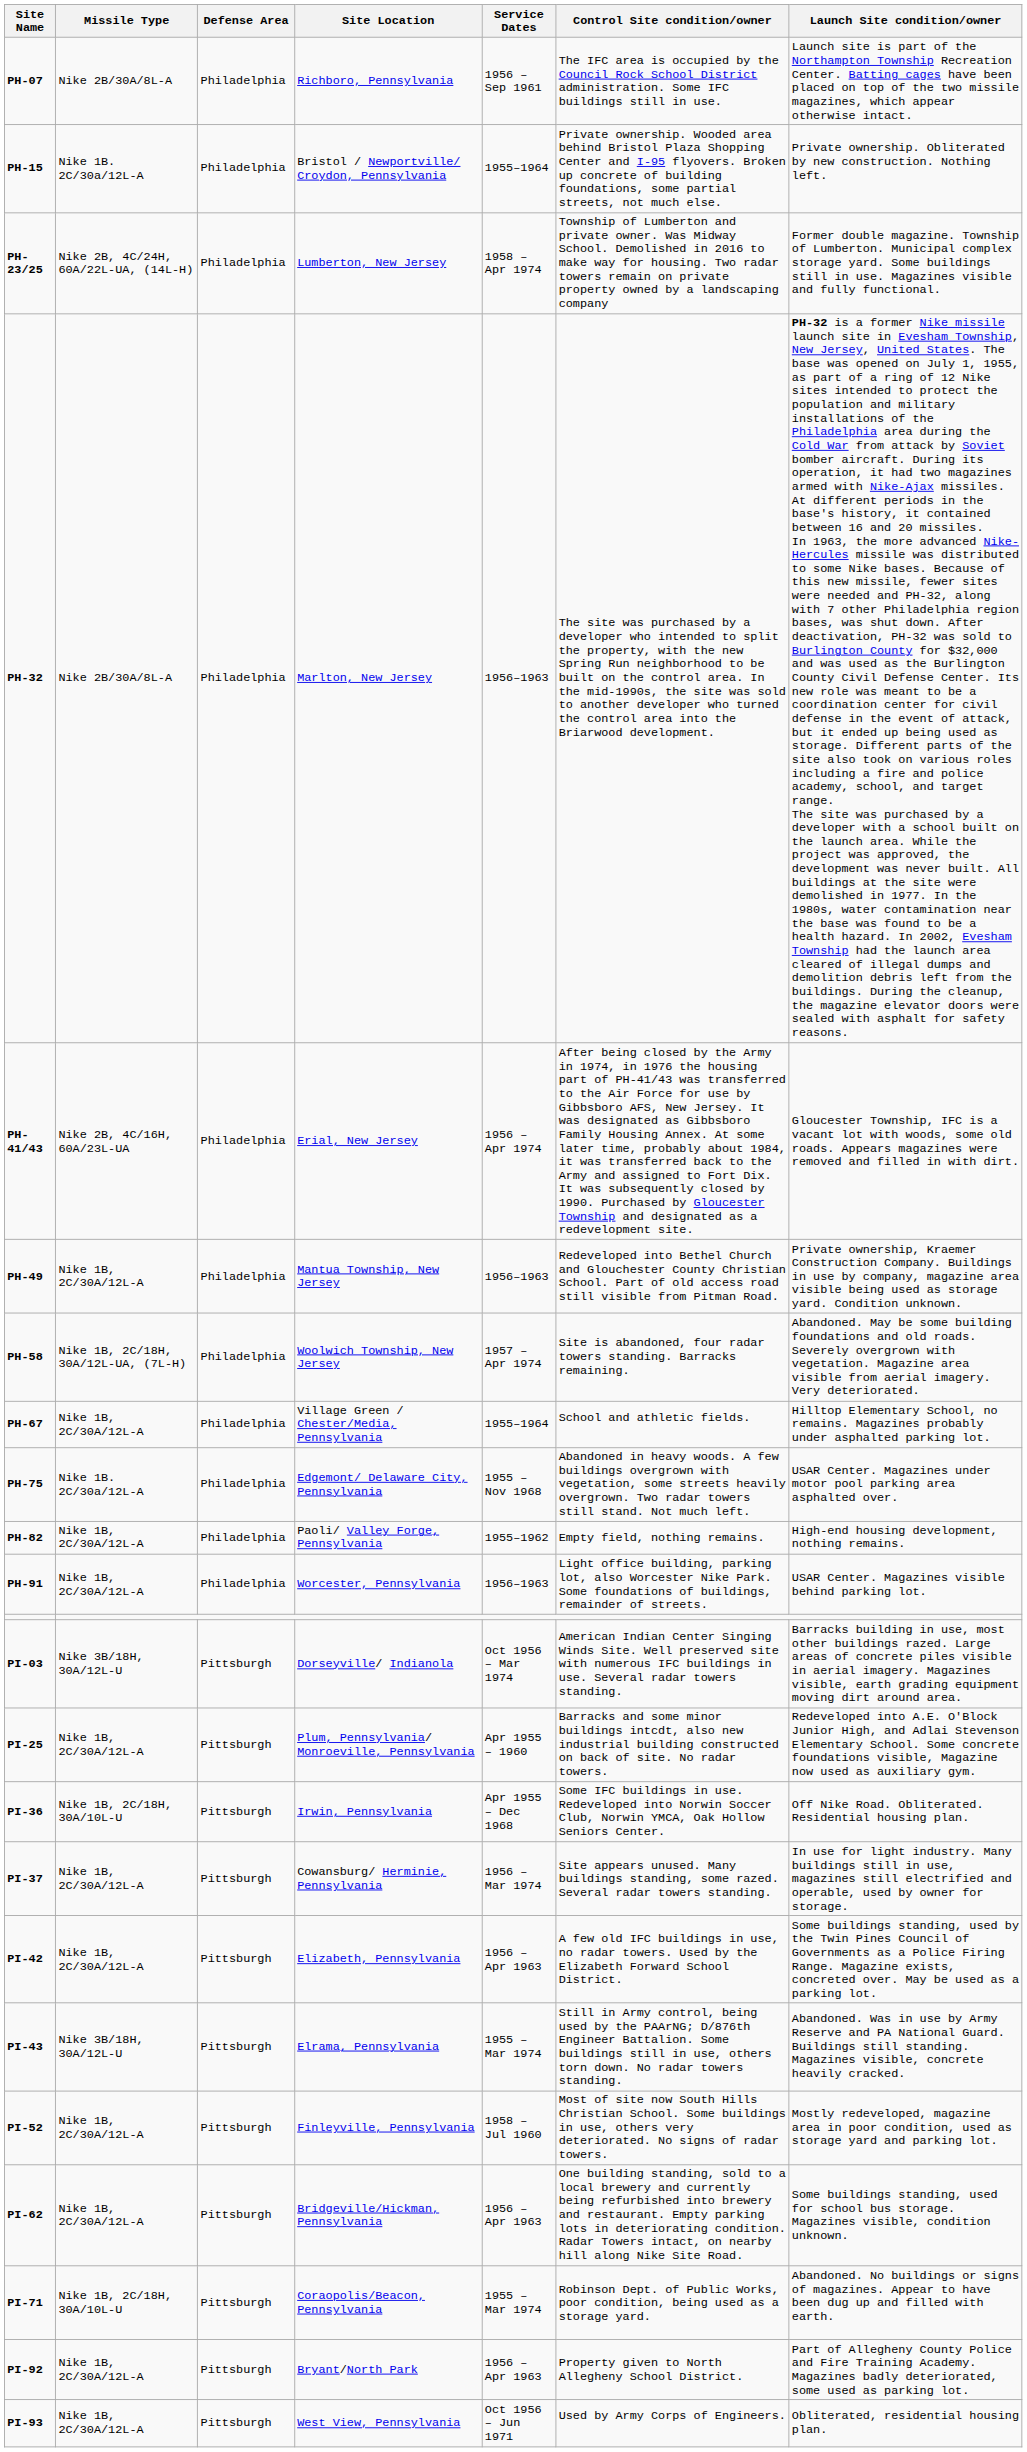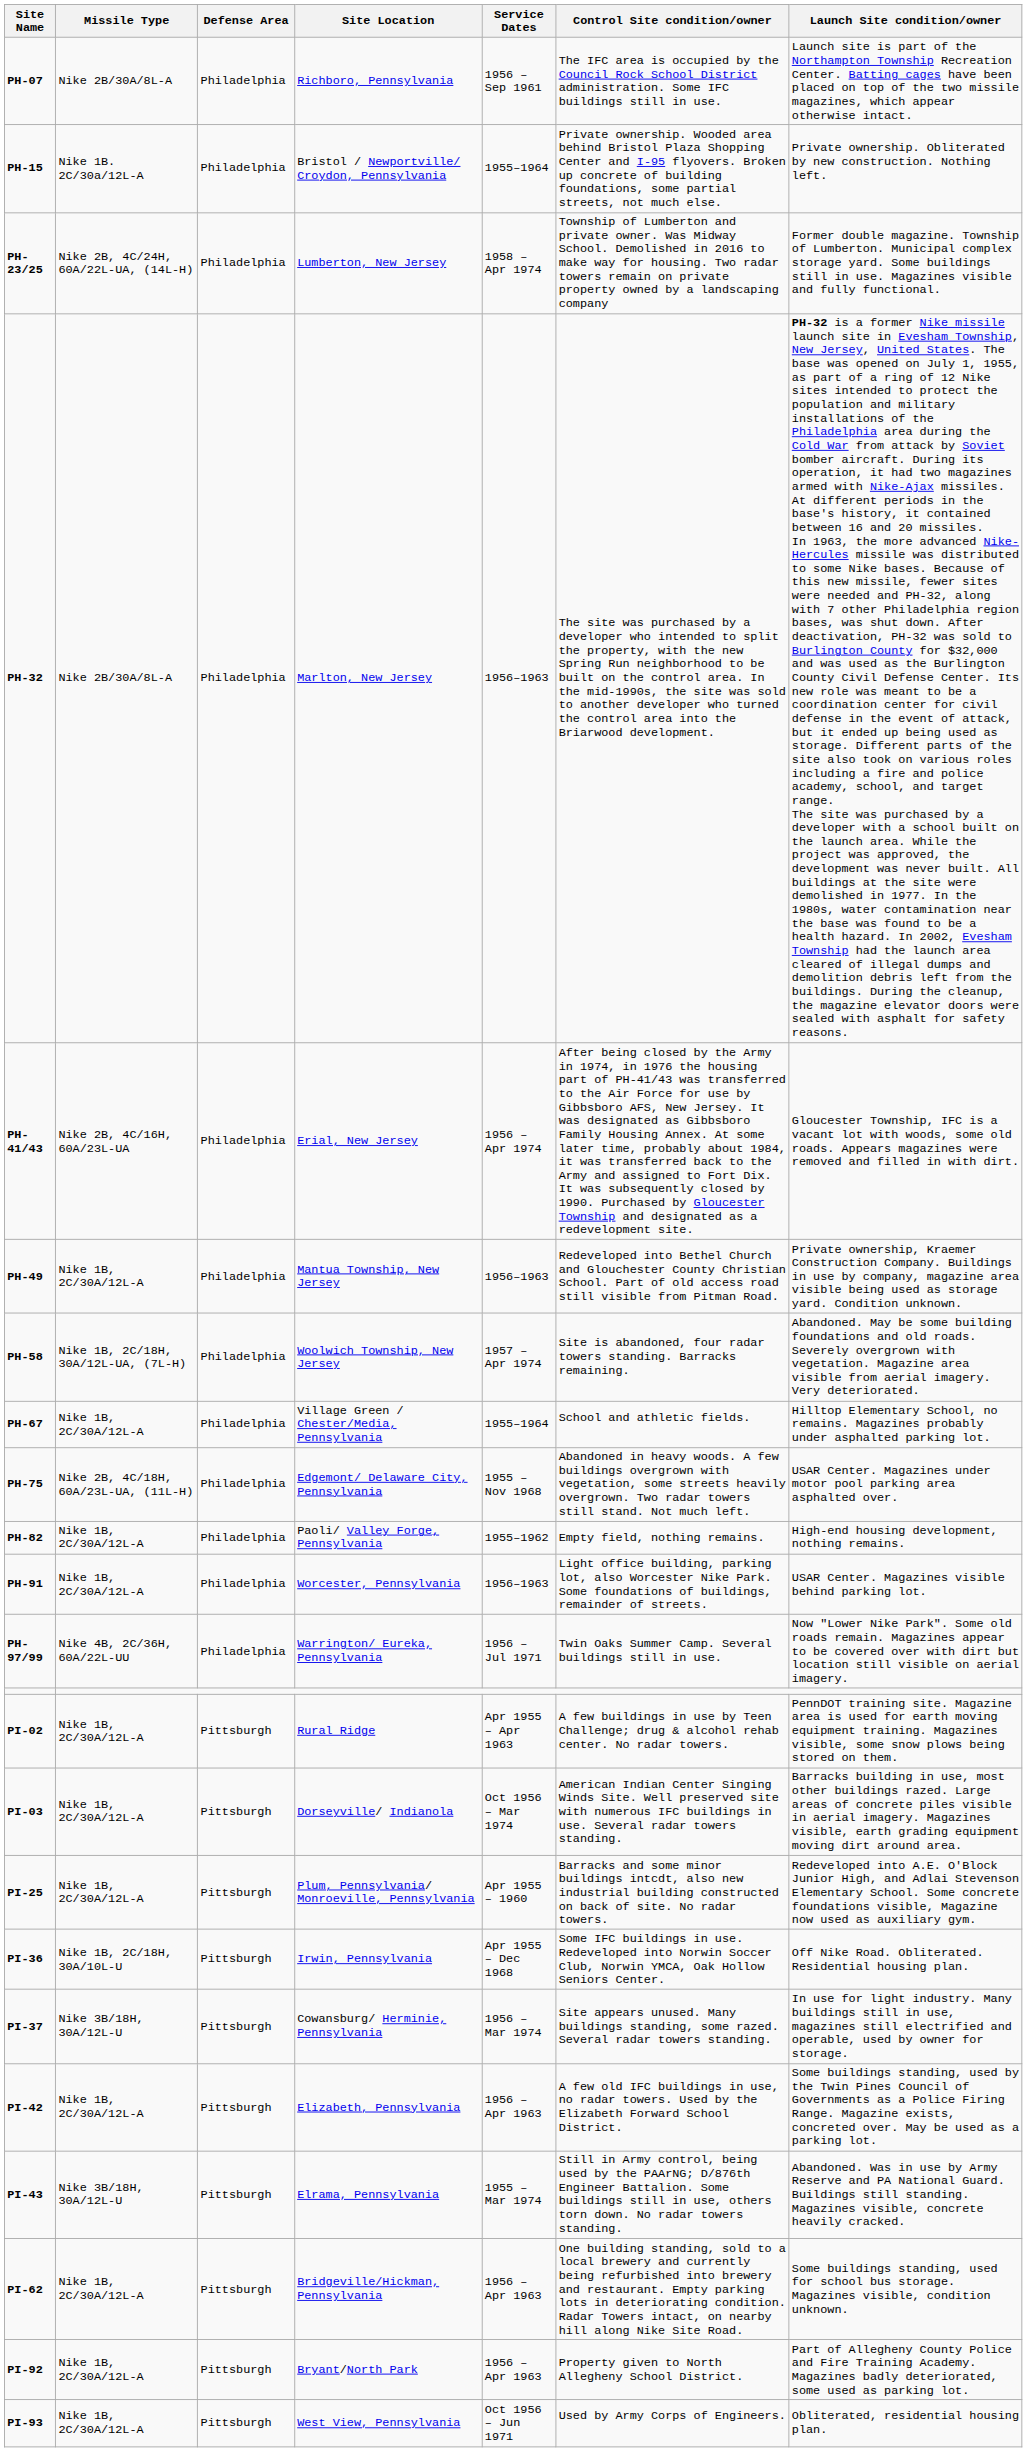 <table class="wikitable sortable">
 <tr>
 <th scope="col" style="width:50px;">Site Name</th>
 <th scope="col" style="width:150px;">Missile Type</th>
 <th scope="col" style="width:100px;">Defense Area</th>
 <th scope="col" style="width:200px;">Site Location</th>
 <th scope="col" style="width:75px;">Service Dates</th>
 <th scope="col" style="width:250px;">Control Site condition/owner</th>
 <th scope="col" style="width:250px;">Launch Site condition/owner</th>
 </tr>
 <tr>
 <td><strong>PH-07</strong></td>
 <td>Nike 2B/30A/8L-A</td>
 <td>Philadelphia</td>
 <td><a href='#'>Richboro, Pennsylvania</a></td>
 <td>1956 – Sep 1961</td>
 <td>The IFC area is occupied by the <a href='#'>Council Rock School District</a> administration. Some IFC buildings still in use. <br></td>
 <td>Launch site is part of the <a href='#'>Northampton Township</a> Recreation Center. <a href='#'>Batting cages</a> have been placed on top of the two missile magazines, which appear otherwise intact.<br></td>
 </tr>
 <tr>
 <td><strong>PH-15</strong></td>
 <td>Nike 1B. 2C/30a/12L-A</td>
 <td>Philadelphia</td>
 <td>Bristol / <a href='#'>Newportville/ Croydon, Pennsylvania</a></td>
 <td>1955–1964</td>
 <td>Private ownership. Wooded area behind Bristol Plaza Shopping Center and <a href='#'>I-95</a> flyovers. Broken up concrete of building foundations, some partial streets, not much else. <br></td>
 <td>Private ownership. Obliterated by new construction. Nothing left.<br><br></td>
 </tr>
 <tr>
 <td><strong>PH-23/25</strong></td>
 <td>Nike 2B, 4C/24H, 60A/22L-UA, (14L-H)</td>
 <td>Philadelphia</td>
 <td><a href='#'>Lumberton, New Jersey</a></td>
 <td>1958 – Apr 1974</td>
 <td>Township of Lumberton and private owner. Was Midway School. Demolished in 2016 to make way for housing. Two radar towers remain on private property owned by a landscaping company <br></td>
 <td>Former double magazine. Township of Lumberton. Municipal complex storage yard. Some buildings still in use. Magazines visible and fully functional.<br></td>
 </tr>
 <tr>
 <td><strong>PH-32</strong></td>
 <td>Nike 2B/30A/8L-A</td>
 <td>Philadelphia</td>
 <td><a href='#'>Marlton, New Jersey</a></td>
 <td>1956–1963</td>
 <td>The site was purchased by a developer who intended to split the property, with the new Spring Run neighborhood to be built on the control area. In the mid-1990s, the site was sold to another developer who turned the control area into the Briarwood development.<br></td>
 <td><strong>PH-32</strong> is a former <a href='#'>Nike missile</a> launch site in <a href='#'>Evesham Township</a>, <a href='#'>New Jersey</a>, <a href='#'>United States</a>. The  base was opened on July 1, 1955, as part of a ring of 12 Nike sites intended to protect the population and military installations of the <a href='#'>Philadelphia</a> area during the <a href='#'>Cold War</a> from attack by <a href='#'>Soviet</a> bomber aircraft. During its operation, it had two magazines armed with <a href='#'>Nike-Ajax</a> missiles.  At different periods in the base's history, it contained between 16 and 20 missiles.<br>In 1963, the more advanced <a href='#'>Nike-Hercules</a> missile was distributed to some Nike bases. Because of this new missile, fewer sites were needed and PH-32, along with 7 other Philadelphia region bases, was shut down. After deactivation, PH-32 was sold to <a href='#'>Burlington County</a> for $32,000 and was used as the Burlington County Civil Defense Center. Its new role was meant to be a coordination center for civil defense in the event of attack, but it ended up being used as storage. Different parts of the site also took on various roles including a fire and police academy, school, and target range.<br>The site was purchased by a developer with a school built on the launch area. While the project was approved, the development was never built. All buildings at the site were demolished in 1977. In the 1980s, water contamination near the base was found to be a health hazard. In 2002, <a href='#'>Evesham Township</a> had the launch area cleared of illegal dumps and demolition debris left from the buildings.  During the cleanup, the magazine elevator doors were sealed with asphalt for safety reasons.<br></td>
 </tr>
 <tr>
 <td><strong>PH-41/43</strong></td>
 <td>Nike 2B, 4C/16H, 60A/23L-UA</td>
 <td>Philadelphia</td>
 <td><a href='#'>Erial, New Jersey</a></td>
 <td>1956 – Apr 1974</td>
 <td>After being closed by the Army in 1974, in 1976 the housing part of PH-41/43 was transferred to the Air Force for use by Gibbsboro AFS, New Jersey. It was designated as Gibbsboro Family Housing Annex. At some later time, probably about 1984, it was transferred back to the Army and assigned to Fort Dix. It was subsequently closed by 1990. Purchased by <a href='#'>Gloucester Township</a> and designated as a redevelopment site.<br></td>
 <td>Gloucester Township, IFC is a vacant lot with woods, some old roads. Appears magazines were removed and filled in with dirt.<br></td>
 </tr>
 <tr>
 <td><strong>PH-49</strong></td>
 <td>Nike 1B, 2C/30A/12L-A</td>
 <td>Philadelphia</td>
 <td><a href='#'>Mantua Township, New Jersey</a></td>
 <td>1956–1963</td>
 <td>Redeveloped into Bethel Church and Glouchester County Christian School. Part of old access road still visible from Pitman Road. <br></td>
 <td>Private ownership, Kraemer Construction Company. Buildings in use by company, magazine area visible being used as storage yard. Condition unknown.<br></td>
 </tr>
 <tr>
 <td><strong>PH-58</strong></td>
 <td>Nike 1B, 2C/18H, 30A/12L-UA, (7L-H)</td>
 <td>Philadelphia</td>
 <td><a href='#'>Woolwich Township, New Jersey</a></td>
 <td>1957 – Apr 1974</td>
 <td>Site is abandoned, four radar towers standing. Barracks remaining.<br></td>
 <td>Abandoned. May be some building foundations and old roads. Severely overgrown with vegetation. Magazine area visible from aerial imagery. Very deteriorated.<br></td>
 </tr>
 <tr>
 <td><strong>PH-67</strong></td>
 <td>Nike 1B, 2C/30A/12L-A</td>
 <td>Philadelphia</td>
 <td>Village Green / <a href='#'>Chester/Media, Pennsylvania</a></td>
 <td>1955–1964</td>
 <td>School and athletic fields.<br><br></td>
 <td>Hilltop Elementary School, no remains. Magazines probably under asphalted parking lot. <br></td>
 </tr>
 <tr>
 <td><strong>PH-75</strong></td>
-<td>Nike 1B. 2C/30a/12L-A</td>
+<td>Nike 2B, 4C/18H, 60A/23L-UA, (11L-H)</td>
 <td>Philadelphia</td>
 <td><a href='#'>Edgemont/ Delaware City, Pennsylvania</a></td>
 <td>1955 – Nov 1968</td>
 <td>Abandoned in heavy woods. A few buildings overgrown with vegetation, some streets heavily overgrown. Two radar towers still stand.  Not much left.<br></td>
 <td>USAR Center. Magazines under motor pool parking area asphalted over. <br></td>
 </tr>
 <tr>
 <td><strong>PH-82</strong></td>
 <td>Nike 1B, 2C/30A/12L-A</td>
 <td>Philadelphia</td>
 <td>Paoli/ <a href='#'>Valley Forge, Pennsylvania</a></td>
 <td>1955–1962</td>
 <td>Empty field, nothing remains. <br></td>
 <td>High-end housing development, nothing remains. <br></td>
 </tr>
 <tr>
 <td><strong>PH-91</strong></td>
 <td>Nike 1B, 2C/30A/12L-A</td>
 <td>Philadelphia</td>
 <td><a href='#'>Worcester, Pennsylvania</a></td>
 <td>1956–1963</td>
 <td>Light office building, parking lot, also Worcester Nike Park. Some foundations of buildings, remainder of streets. <br></td>
 <td>USAR Center. Magazines visible behind parking lot.<br></td>
 </tr>
 <tr>
+<td><strong>PH-97/99</strong></td>
+<td>Nike 4B, 2C/36H, 60A/22L-UU</td>
+<td>Philadelphia</td>
+<td><a href='#'>Warrington/ Eureka, Pennsylvania</a></td>
+<td>1956 – Jul 1971</td>
+<td>Twin Oaks Summer Camp. Several buildings still in use. <br></td>
+<td>Now "Lower Nike Park". Some old roads remain. Magazines appear to be covered over with dirt but location still visible on aerial imagery. <br></td>
+</tr>
+<tr>
 <td></td>
 </tr>
 <tr>
+<td><strong>PI-02</strong></td>
+<td>Nike 1B, 2C/30A/12L-A</td>
+<td>Pittsburgh</td>
+<td><a href='#'>Rural Ridge</a></td>
+<td>Apr 1955 – Apr 1963</td>
+<td>A few buildings in use by Teen Challenge; drug & alcohol rehab center. No radar towers.<br></td>
+<td>PennDOT training site. Magazine area is used for earth moving equipment training. Magazines visible, some snow plows being stored on them.<br></td>
+</tr>
+<tr>
 <td><strong>PI-03</strong></td>
-<td>Nike 3B/18H, 30A/12L-U</td>
+<td>Nike 1B, 2C/30A/12L-A</td>
 <td>Pittsburgh</td>
 <td><a href='#'>Dorseyville</a>/ <a href='#'>Indianola</a></td>
 <td>Oct 1956 – Mar 1974</td>
 <td>American Indian Center Singing Winds Site. Well preserved site with numerous IFC buildings in use. Several radar towers standing.<br></td>
 <td>Barracks building in use, most other buildings razed. Large areas of concrete piles visible in aerial imagery. Magazines visible, earth grading equipment moving dirt around area. <br></td>
 </tr>
 <tr>
 <td><strong>PI-25</strong></td>
 <td>Nike 1B, 2C/30A/12L-A</td>
 <td>Pittsburgh</td>
 <td><a href='#'>Plum, Pennsylvania</a>/ <a href='#'>Monroeville, Pennsylvania</a></td>
 <td>Apr 1955 – 1960</td>
 <td>Barracks and some minor buildings intcdt, also new industrial building constructed on back of site. No radar towers.<br></td>
 <td>Redeveloped into A.E. O'Block Junior High, and Adlai Stevenson Elementary School. Some concrete foundations visible, Magazine now used as auxiliary gym.<br></td>
 </tr>
 <tr>
 <td><strong>PI-36</strong></td>
 <td>Nike 1B, 2C/18H, 30A/10L-U</td>
 <td>Pittsburgh</td>
 <td><a href='#'>Irwin, Pennsylvania</a></td>
 <td>Apr 1955 – Dec 1968</td>
 <td>Some IFC buildings in use. Redeveloped into Norwin Soccer Club, Norwin YMCA, Oak Hollow Seniors Center. <br></td>
 <td>Off Nike Road. Obliterated. Residential housing plan.<br></td>
 </tr>
 <tr>
 <td><strong>PI-37</strong></td>
-<td>Nike 1B, 2C/30A/12L-A</td>
+<td>Nike 3B/18H, 30A/12L-U</td>
 <td>Pittsburgh</td>
 <td>Cowansburg/ <a href='#'>Herminie, Pennsylvania</a></td>
 <td>1956 – Mar 1974</td>
 <td>Site appears unused. Many buildings standing, some razed. Several radar towers standing.<br></td>
 <td>In use for light industry. Many buildings still in use, magazines still electrified and operable, used by owner for storage. <br></td>
 </tr>
 <tr>
 <td><strong>PI-42</strong></td>
 <td>Nike 1B, 2C/30A/12L-A</td>
 <td>Pittsburgh</td>
 <td><a href='#'>Elizabeth, Pennsylvania</a></td>
 <td>1956 – Apr 1963</td>
 <td>A few old IFC buildings in use, no radar towers. Used by the Elizabeth Forward School District. <br></td>
 <td>Some buildings standing, used by the Twin Pines Council of Governments as a Police Firing Range. Magazine exists, concreted over. May be used as a parking lot.<br></td>
 </tr>
 <tr>
 <td><strong>PI-43</strong></td>
 <td>Nike 3B/18H, 30A/12L-U</td>
 <td>Pittsburgh</td>
 <td><a href='#'>Elrama, Pennsylvania</a></td>
 <td>1955 – Mar 1974</td>
 <td>Still in Army control, being used by the PAArNG; D/876th Engineer Battalion. Some buildings still in use, others torn down. No radar towers standing.<br></td>
 <td>Abandoned. Was in use by Army Reserve and PA National Guard. Buildings still standing. Magazines visible, concrete heavily cracked.<br></td>
 </tr>
 <tr>
-<td><strong>PI-52</strong></td>
-<td>Nike 1B, 2C/30A/12L-A</td>
-<td>Pittsburgh</td>
-<td><a href='#'>Finleyville, Pennsylvania</a></td>
-<td>1958 – Jul 1960</td>
-<td>Most of site now South Hills Christian School. Some buildings in use, others very deteriorated. No signs of radar towers.<br></td>
-<td>Mostly redeveloped, magazine area in poor condition, used as storage yard and parking lot.<br></td>
-</tr>
-<tr>
 <td><strong>PI-62</strong></td>
 <td>Nike 1B, 2C/30A/12L-A</td>
 <td>Pittsburgh</td>
 <td><a href='#'>Bridgeville/Hickman, Pennsylvania</a></td>
 <td>1956 – Apr 1963</td>
 <td>One building standing, sold to a local brewery and currently being refurbished into brewery and restaurant. Empty parking lots in deteriorating condition. Radar Towers intact, on nearby hill along Nike Site Road.<br></td>
 <td>Some buildings standing, used for school bus storage. Magazines visible, condition unknown.<br></td>
-</tr>
-<tr>
-<td><strong>PI-71</strong></td>
-<td>Nike 1B, 2C/18H, 30A/10L-U</td>
-<td>Pittsburgh</td>
-<td><a href='#'>Coraopolis/Beacon, Pennsylvania</a></td>
-<td>1955 – Mar 1974</td>
-<td>Robinson Dept. of Public Works, poor condition, being used as a storage yard.<br></td>
-<td>Abandoned. No buildings or signs of magazines. Appear to have been dug up and filled with earth.<br><br></td>
 </tr>
 <tr>
 <td><strong>PI-92</strong></td>
 <td>Nike 1B, 2C/30A/12L-A</td>
 <td>Pittsburgh</td>
 <td><a href='#'>Bryant</a>/<a href='#'>North Park</a></td>
 <td>1956 – Apr 1963</td>
 <td>Property given to North Allegheny School District.<br></td>
 <td>Part of Allegheny County Police and Fire Training Academy. Magazines badly deteriorated, some used as parking lot.<br></td>
 </tr>
 <tr>
 <td><strong>PI-93</strong></td>
 <td>Nike 1B, 2C/30A/12L-A</td>
 <td>Pittsburgh</td>
 <td><a href='#'>West View, Pennsylvania</a></td>
 <td>Oct 1956 – Jun 1971</td>
 <td>Used by Army Corps of Engineers.<br><br></td>
 <td>Obliterated, residential housing plan.<br></td>
 </tr>
 </table>
